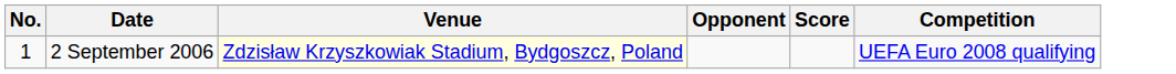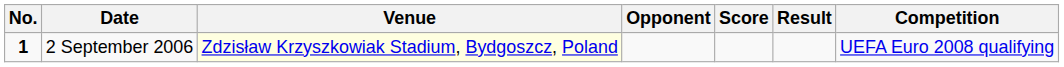 <table class="wikitable">
 <tr>
 <th>No.</th>
 <th>Date</th>
 <th>Venue</th>
 <th>Opponent</th>
 <th>Score</th>
+<th>Result</th>
 <th>Competition</th>
 </tr>
 <tr>
-<td align="center">1</td>
+<td align="center"><strong>1</strong></td>
 <td>2 September 2006</td>
 <td style="background: lightyellow;"><a href='#'>Zdzisław Krzyszkowiak Stadium</a>, <a href='#'>Bydgoszcz</a>, <a href='#'>Poland</a></td>
+<td></td>
 <td></td>
 <td></td>
 <td><a href='#'>UEFA Euro 2008 qualifying</a></td>
 </tr>
 </table>
